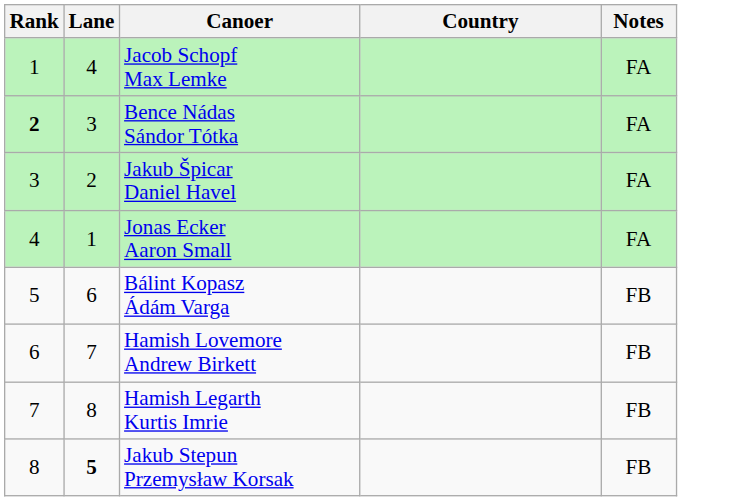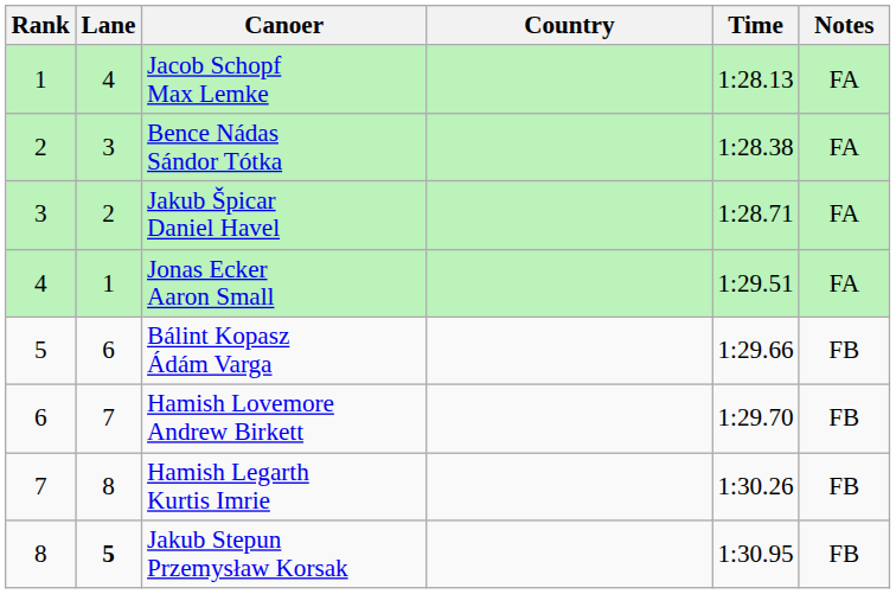 <table class="wikitable sortable" style="text-align:center;">
 <tr>
 <th width="30">Rank</th>
 <th width="30">Lane</th>
 <th width="175">Canoer</th>
 <th width="175">Country</th>
+<th width="30">Time</th>
 <th width="50">Notes</th>
 </tr>
 <tr bgcolor=bbf3bb>
 <td>1</td>
 <td>4</td>
 <td align="left"><a href='#'>Jacob Schopf</a><br><a href='#'>Max Lemke</a></td>
 <td align="left"></td>
+<td>1:28.13</td>
 <td>FA</td>
 </tr>
 <tr bgcolor=bbf3bb>
-<td><strong>2</strong></td>
+<td>2</td>
 <td>3</td>
 <td align="left"><a href='#'>Bence Nádas</a><br><a href='#'>Sándor Tótka</a></td>
 <td align="left"></td>
+<td>1:28.38</td>
 <td>FA</td>
 </tr>
 <tr bgcolor=bbf3bb>
 <td>3</td>
 <td>2</td>
 <td align="left"><a href='#'>Jakub Špicar</a><br><a href='#'>Daniel Havel</a></td>
 <td align="left"></td>
+<td>1:28.71</td>
 <td>FA</td>
 </tr>
 <tr bgcolor=bbf3bb>
 <td>4</td>
 <td>1</td>
 <td align="left"><a href='#'>Jonas Ecker</a><br><a href='#'>Aaron Small</a></td>
 <td align="left"></td>
+<td>1:29.51</td>
 <td>FA</td>
 </tr>
 <tr bgcolor=>
 <td>5</td>
 <td>6</td>
 <td align="left"><a href='#'>Bálint Kopasz</a><br><a href='#'>Ádám Varga</a></td>
 <td align="left"></td>
+<td>1:29.66</td>
 <td>FB</td>
 </tr>
 <tr bgcolor=>
 <td>6</td>
 <td>7</td>
 <td align="left"><a href='#'>Hamish Lovemore</a><br><a href='#'>Andrew Birkett</a></td>
 <td align="left"></td>
+<td>1:29.70</td>
 <td>FB</td>
 </tr>
 <tr bgcolor=>
 <td>7</td>
 <td>8</td>
 <td align="left"><a href='#'>Hamish Legarth</a><br><a href='#'>Kurtis Imrie</a></td>
 <td align="left"></td>
+<td>1:30.26</td>
 <td>FB</td>
 </tr>
 <tr bgcolor=>
 <td>8</td>
 <td><strong>5</strong></td>
 <td align="left"><a href='#'>Jakub Stepun</a><br><a href='#'>Przemysław Korsak</a></td>
 <td align="left"></td>
+<td>1:30.95</td>
 <td>FB</td>
 </tr>
 </table>
